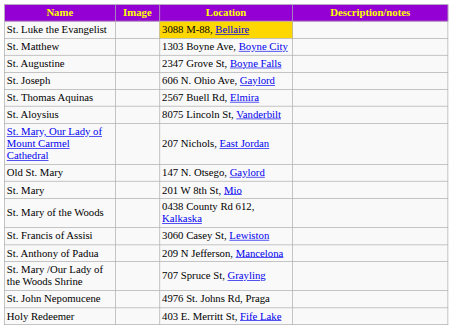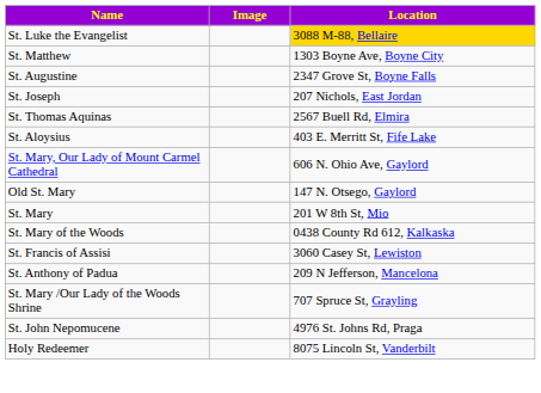 <table class="wikitable sortable" style="width:75%">
 <tr>
 <th style="background:darkviolet; color:yellow;" width="25%"><strong>Name</strong></th>
 <th style="background:darkviolet; color:yellow;" width="10%"><strong>Image</strong></th>
 <th style="background:darkviolet; color:yellow;" width="30%"><strong>Location</strong></th>
-<th style="background:darkviolet; color:yellow;" width="35%"><strong>Description/notes</strong></th>
 </tr>
 <tr>
 <td>St. Luke the Evangelist</td>
 <td></td>
 <td style="background: gold;">3088 M-88, <a href='#'>Bellaire</a></td>
-<td></td>
 </tr>
 <tr>
 <td>St. Matthew</td>
 <td></td>
 <td>1303 Boyne Ave, <a href='#'>Boyne City</a></td>
-<td></td>
 </tr>
 <tr>
 <td>St. Augustine</td>
 <td></td>
 <td>2347 Grove St, <a href='#'>Boyne Falls</a></td>
-<td></td>
 </tr>
 <tr>
 <td>St. Joseph</td>
 <td></td>
-<td>606 N. Ohio Ave, <a href='#'>Gaylord</a></td>
-<td></td>
+<td>207 Nichols, <a href='#'>East Jordan</a></td>
 </tr>
 <tr>
 <td>St. Thomas Aquinas</td>
 <td></td>
 <td>2567 Buell Rd, <a href='#'>Elmira</a></td>
-<td></td>
 </tr>
 <tr>
 <td>St. Aloysius</td>
 <td></td>
-<td>8075 Lincoln St, <a href='#'>Vanderbilt</a></td>
-<td></td>
+<td>403 E. Merritt St, <a href='#'>Fife Lake</a></td>
 </tr>
 <tr>
 <td><a href='#'>St. Mary, Our Lady of Mount Carmel Cathedral</a></td>
 <td></td>
-<td>207 Nichols, <a href='#'>East Jordan</a></td>
-<td></td>
+<td>606 N. Ohio Ave, <a href='#'>Gaylord</a></td>
 </tr>
 <tr>
 <td>Old St. Mary</td>
 <td></td>
 <td>147 N. Otsego, <a href='#'>Gaylord</a></td>
-<td></td>
 </tr>
 <tr>
 <td>St. Mary</td>
 <td></td>
 <td>201 W 8th St, <a href='#'>Mio</a></td>
-<td></td>
 </tr>
 <tr>
 <td>St. Mary of the Woods</td>
 <td></td>
 <td>0438 County Rd 612, <a href='#'>Kalkaska</a></td>
-<td></td>
 </tr>
 <tr>
 <td>St. Francis of Assisi</td>
 <td></td>
 <td>3060 Casey St, <a href='#'>Lewiston</a></td>
-<td></td>
 </tr>
 <tr>
 <td>St. Anthony of Padua</td>
 <td></td>
 <td>209 N Jefferson, <a href='#'>Mancelona</a></td>
-<td></td>
 </tr>
 <tr>
 <td>St. Mary /Our Lady of the Woods Shrine</td>
 <td></td>
 <td>707 Spruce St, <a href='#'>Grayling</a></td>
-<td></td>
 </tr>
 <tr>
 <td>St. John Nepomucene</td>
 <td></td>
 <td>4976 St. Johns Rd, Praga</td>
-<td></td>
 </tr>
 <tr>
 <td>Holy Redeemer</td>
 <td></td>
-<td>403 E. Merritt St, <a href='#'>Fife Lake</a></td>
-<td></td>
+<td>8075 Lincoln St, <a href='#'>Vanderbilt</a></td>
 </tr>
 </table>
